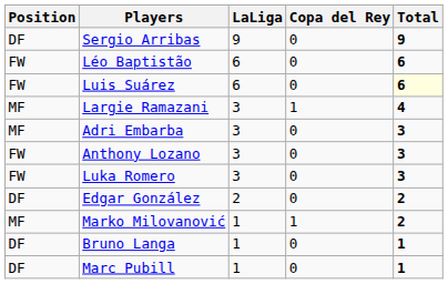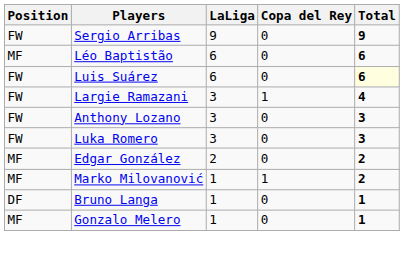 <table class="wikitable">
 <tr>
 <th>Position</th>
 <th>Players</th>
 <th>LaLiga</th>
 <th>Copa del Rey</th>
 <th>Total</th>
 </tr>
 <tr>
-<td>DF</td>
+<td>FW</td>
 <td> <a href='#'>Sergio Arribas</a></td>
 <td>9</td>
 <td>0</td>
 <td><strong>9</strong></td>
 </tr>
 <tr>
-<td>FW</td>
+<td>MF</td>
 <td> <a href='#'>Léo Baptistão</a></td>
 <td>6</td>
 <td>0</td>
 <td><strong>6</strong></td>
 </tr>
 <tr>
 <td>FW</td>
 <td> <a href='#'>Luis Suárez</a></td>
 <td>6</td>
 <td>0</td>
 <td style="background: lightyellow;"><strong>6</strong></td>
 </tr>
 <tr>
-<td>MF</td>
+<td>FW</td>
 <td> <a href='#'>Largie Ramazani</a></td>
 <td>3</td>
 <td>1</td>
 <td><strong>4</strong></td>
-</tr>
-<tr>
-<td>MF</td>
-<td> <a href='#'>Adri Embarba</a></td>
-<td>3</td>
-<td>0</td>
-<td><strong>3</strong></td>
 </tr>
 <tr>
 <td>FW</td>
 <td> <a href='#'>Anthony Lozano</a></td>
 <td>3</td>
 <td>0</td>
 <td><strong>3</strong></td>
 </tr>
 <tr>
 <td>FW</td>
 <td> <a href='#'>Luka Romero</a></td>
 <td>3</td>
 <td>0</td>
 <td><strong>3</strong></td>
 </tr>
 <tr>
-<td>DF</td>
+<td>MF</td>
 <td> <a href='#'>Edgar González</a></td>
 <td>2</td>
 <td>0</td>
 <td><strong>2</strong></td>
 </tr>
 <tr>
 <td>MF</td>
 <td> <a href='#'>Marko Milovanović</a></td>
 <td>1</td>
 <td>1</td>
 <td><strong>2</strong></td>
 </tr>
 <tr>
 <td>DF</td>
 <td> <a href='#'>Bruno Langa</a></td>
 <td>1</td>
 <td>0</td>
 <td><strong>1</strong></td>
 </tr>
 <tr>
-<td>DF</td>
-<td> <a href='#'>Marc Pubill</a></td>
+<td>MF</td>
+<td> <a href='#'>Gonzalo Melero</a></td>
 <td>1</td>
 <td>0</td>
 <td><strong>1</strong></td>
 </tr>
 </table>
